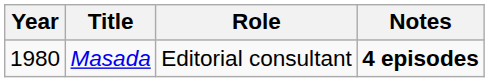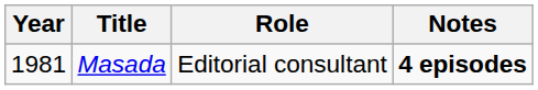 <table class="wikitable">
 <tr>
 <th>Year</th>
 <th>Title</th>
 <th>Role</th>
 <th>Notes</th>
 </tr>
 <tr>
-<td>1980</td>
+<td>1981</td>
 <td><em><a href='#'>Masada</a></em></td>
 <td>Editorial consultant</td>
 <td><strong>4 episodes</strong></td>
 </tr>
 </table>
